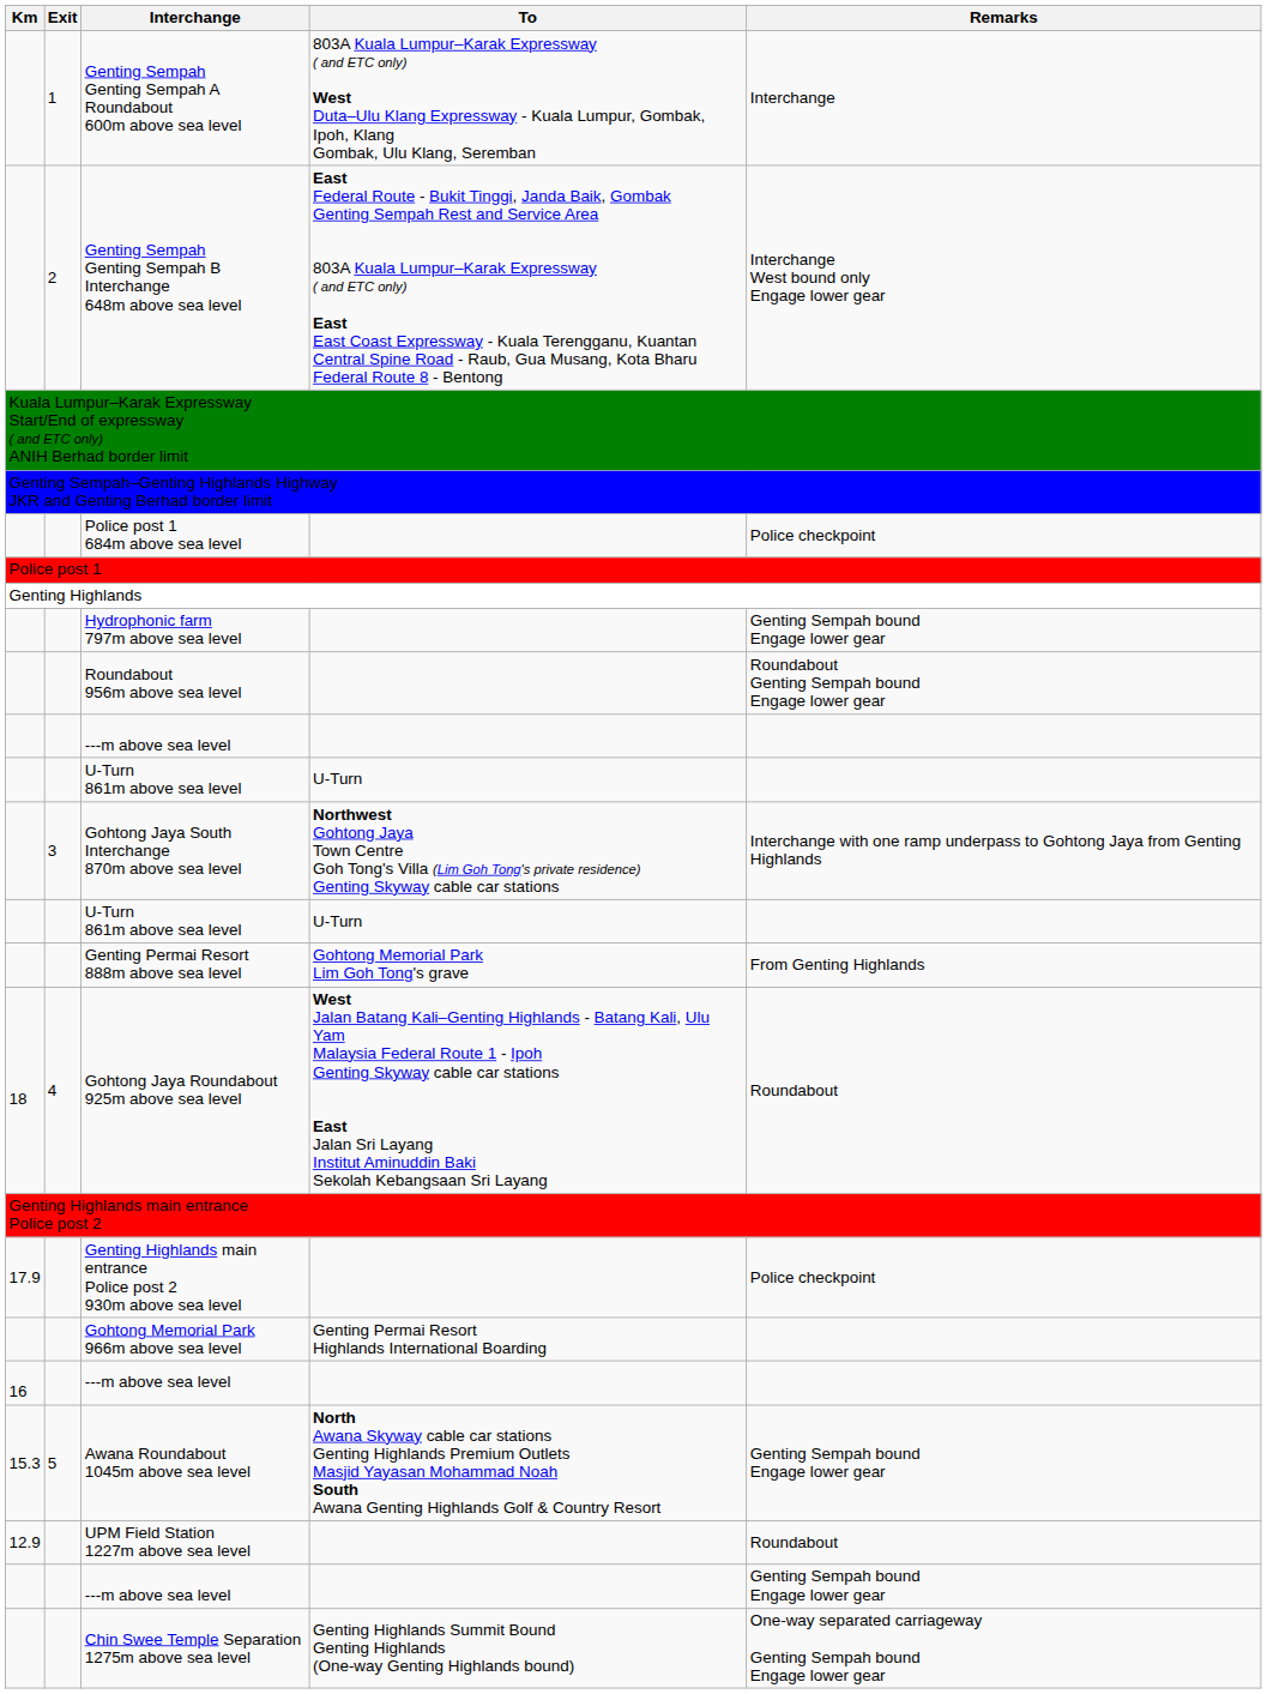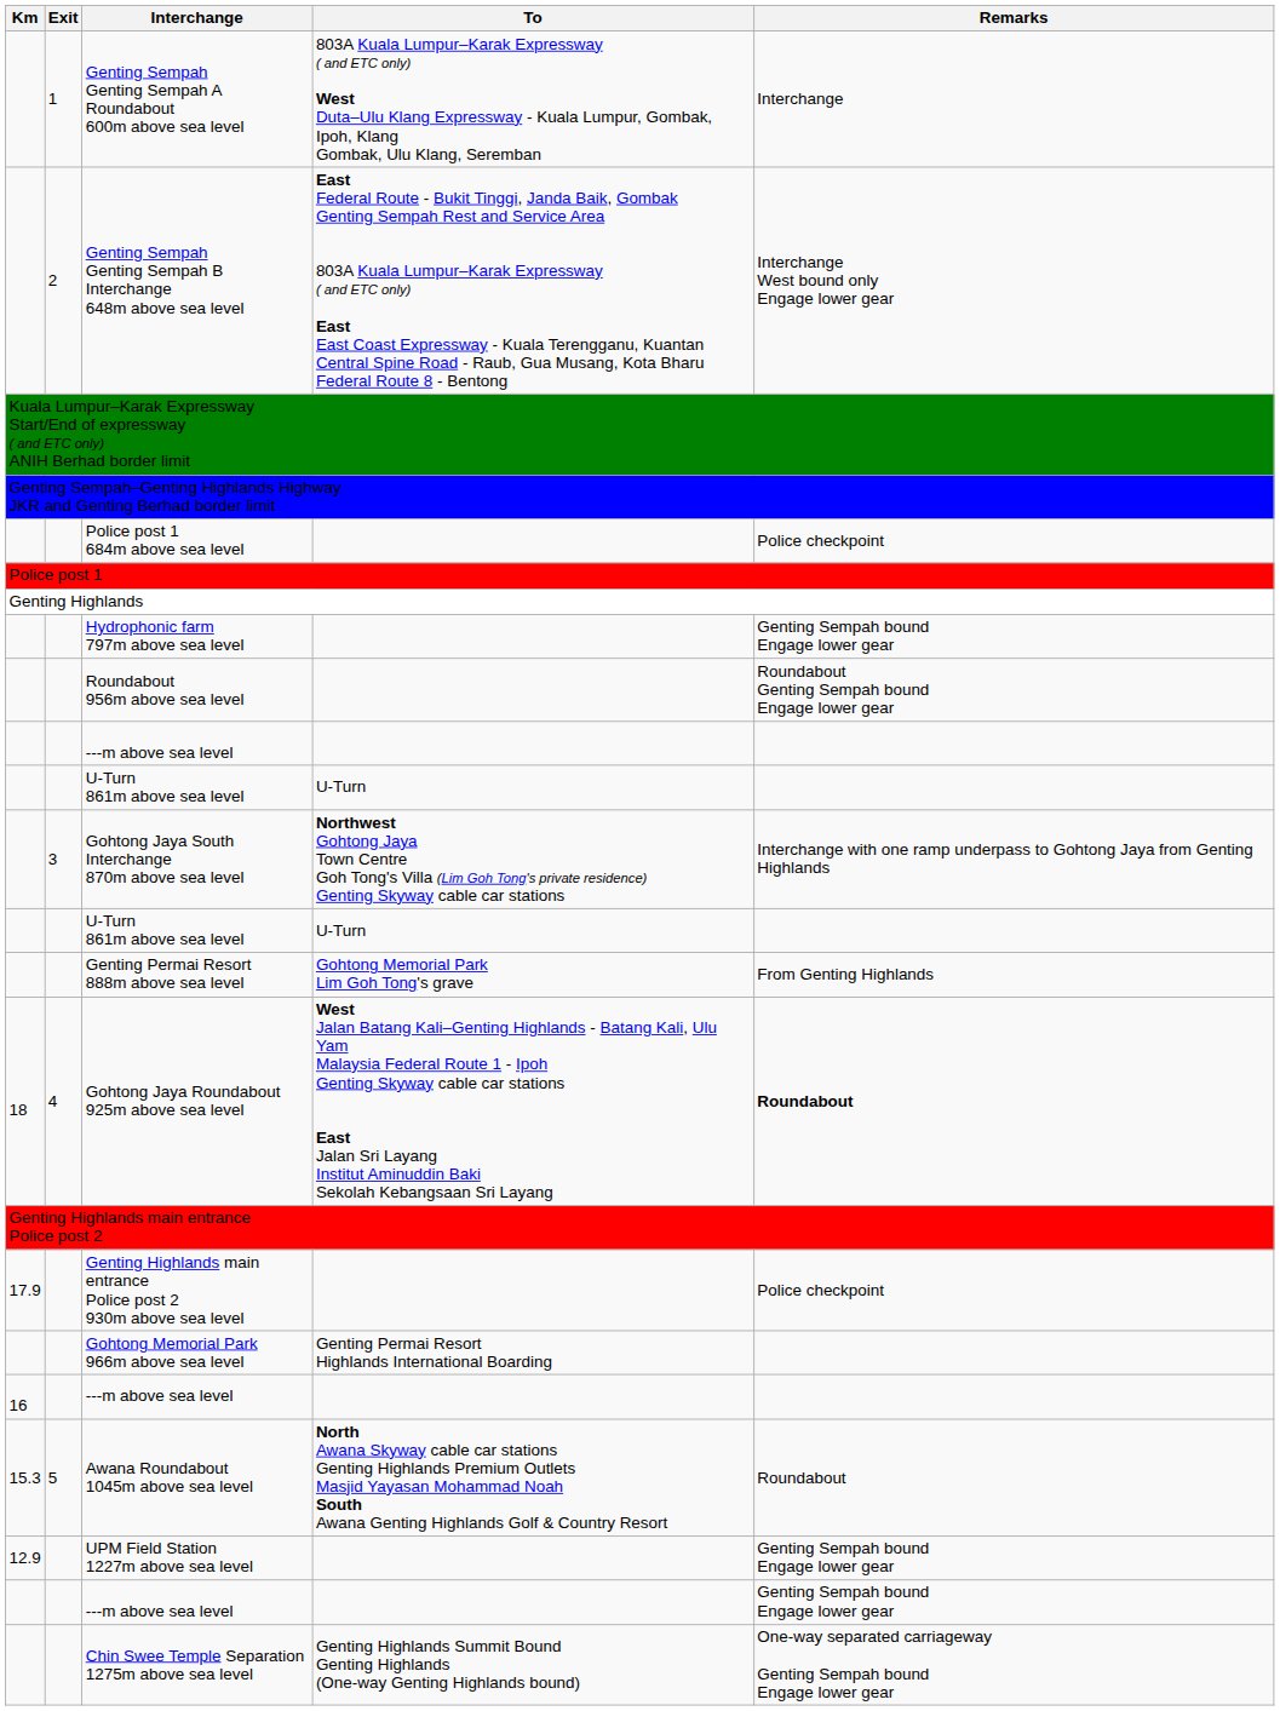 <table class="wikitable">
 <tr>
 <th>Km</th>
 <th>Exit</th>
 <th>Interchange</th>
 <th>To</th>
 <th>Remarks</th>
 </tr>
 <tr>
 <td></td>
 <td>1</td>
 <td><a href='#'>Genting Sempah</a><br>Genting Sempah A Roundabout<br>600m above sea level</td>
 <td>803A    <a href='#'>Kuala Lumpur–Karak Expressway</a><br><small><em>( and  ETC only)</em></small><br><br><strong>West</strong><br>   <a href='#'>Duta–Ulu Klang Expressway</a> - Kuala Lumpur, Gombak, Ipoh, Klang<br>   Gombak, Ulu Klang, Seremban</td>
 <td>Interchange</td>
 </tr>
 <tr>
 <td></td>
 <td>2</td>
 <td><a href='#'>Genting Sempah</a><br>Genting Sempah B Interchange<br>648m above sea level</td>
 <td><strong>East</strong><br><a href='#'>Federal Route</a>  - <a href='#'>Bukit Tinggi</a>, <a href='#'>Janda Baik</a>, <a href='#'>Gombak</a><br> <a href='#'>Genting Sempah Rest and Service Area</a><br>    <br><br>803A    <a href='#'>Kuala Lumpur–Karak Expressway</a><br><small><em>( and  ETC only)</em></small><br><br><strong>East</strong><br>  <a href='#'>East Coast Expressway</a> - Kuala Terengganu, Kuantan<br> <a href='#'>Central Spine Road</a> - Raub, Gua Musang, Kota Bharu<br> <a href='#'>Federal Route 8</a> - Bentong</td>
 <td>Interchange<br>West bound only<br>Engage lower gear</td>
 </tr>
 <tr>
 <td style="width:600px" colspan="6" style="text-align:center" bgcolor="green"><span>   Kuala Lumpur–Karak Expressway<br>Start/End of expressway<br><small><em>( and  ETC only)</em></small><br>ANIH Berhad border limit</span></td>
 </tr>
 <tr>
 <td style="width:600px" colspan="6" style="text-align:center" bgcolor="blue"><span> Genting Sempah–Genting Highlands Highway<br>JKR and Genting Berhad border limit</span></td>
 </tr>
 <tr>
 <td></td>
 <td></td>
 <td>Police post 1<br>684m above sea level</td>
 <td></td>
 <td>Police checkpoint</td>
 </tr>
 <tr>
 <td style="width:600px" colspan="6" style="text-align:center" bgcolor="red"><span>Police post 1</span></td>
 </tr>
 <tr>
 <td style="width:600px" colspan="6" style="text-align:center" bgcolor="WHITE"><span>Genting Highlands</span></td>
 </tr>
 <tr>
 <td></td>
 <td></td>
 <td><a href='#'>Hydrophonic farm</a><br>797m above sea level</td>
 <td></td>
 <td>Genting Sempah bound<br>Engage lower gear</td>
 </tr>
 <tr>
 <td></td>
 <td></td>
 <td>Roundabout<br>956m above sea level</td>
 <td></td>
 <td>Roundabout<br>Genting Sempah bound<br>Engage lower gear</td>
 </tr>
 <tr>
 <td></td>
 <td></td>
 <td> <br>---m above sea level</td>
 <td> </td>
 <td></td>
 </tr>
 <tr>
 <td></td>
 <td></td>
 <td>U-Turn<br>861m above sea level</td>
 <td>U-Turn</td>
 <td></td>
 </tr>
 <tr>
 <td></td>
 <td>3</td>
 <td>Gohtong Jaya South Interchange<br>870m above sea level</td>
 <td><strong>Northwest</strong><br><a href='#'>Gohtong Jaya</a><br>Town Centre<br>Goh Tong's Villa <em><small>(<a href='#'>Lim Goh Tong</a>'s private residence)</small></em><br><a href='#'>Genting Skyway</a> cable car stations<br></td>
 <td>Interchange with one ramp underpass to Gohtong Jaya from Genting Highlands</td>
 </tr>
 <tr>
 <td></td>
 <td></td>
 <td>U-Turn<br>861m above sea level</td>
 <td>U-Turn</td>
 <td></td>
 </tr>
 <tr>
 <td></td>
 <td></td>
 <td>Genting Permai Resort<br>888m above sea level</td>
 <td><a href='#'>Gohtong Memorial Park</a><br><a href='#'>Lim Goh Tong</a>'s grave<br></td>
 <td>From Genting Highlands</td>
 </tr>
 <tr>
 <td><br>18</td>
 <td>4</td>
 <td>Gohtong Jaya Roundabout<br>925m above sea level</td>
 <td><strong>West</strong><br> <a href='#'>Jalan Batang Kali–Genting Highlands</a> - <a href='#'>Batang Kali</a>, <a href='#'>Ulu Yam</a><br> <a href='#'>Malaysia Federal Route 1</a> - <a href='#'>Ipoh</a><br><a href='#'>Genting Skyway</a> cable car stations<br><br><br><strong>East</strong><br>Jalan Sri Layang<br><a href='#'>Institut Aminuddin Baki</a> <br>Sekolah Kebangsaan Sri Layang</td>
-<td>Roundabout</td>
+<td><strong>Roundabout</strong></td>
 </tr>
 <tr>
 <td style="width:600px" colspan="6" style="text-align:center" bgcolor="red"><span>Genting Highlands main entrance<br>Police post 2</span></td>
 </tr>
 <tr>
 <td>17.9</td>
 <td></td>
 <td><a href='#'>Genting Highlands</a> main entrance<br>Police post 2<br>930m above sea level</td>
 <td></td>
 <td>Police checkpoint</td>
 </tr>
 <tr>
 <td></td>
 <td></td>
 <td><a href='#'>Gohtong Memorial Park</a><br>966m above sea level</td>
 <td>Genting Permai Resort<br>Highlands International Boarding</td>
 <td></td>
 </tr>
 <tr>
 <td><br>16</td>
 <td></td>
 <td>---m above sea level</td>
 <td></td>
 <td></td>
 </tr>
 <tr>
 <td>15.3</td>
 <td>5</td>
 <td>Awana Roundabout<br>1045m above sea level</td>
 <td><strong>North</strong><br><a href='#'>Awana Skyway</a> cable car stations<br>Genting Highlands Premium Outlets   <br><a href='#'>Masjid Yayasan Mohammad Noah</a> <br><strong>South</strong><br>Awana Genting Highlands Golf & Country Resort</td>
-<td>Genting Sempah bound<br>Engage lower gear</td>
+<td>Roundabout</td>
 </tr>
 <tr>
 <td>12.9</td>
 <td></td>
 <td>UPM Field Station<br>1227m above sea level</td>
 <td></td>
-<td>Roundabout</td>
+<td>Genting Sempah bound<br>Engage lower gear</td>
 </tr>
 <tr>
 <td></td>
 <td></td>
 <td> <br>---m above sea level</td>
 <td></td>
 <td>Genting Sempah bound<br>Engage lower gear</td>
 </tr>
 <tr>
 <td></td>
 <td></td>
 <td><a href='#'>Chin Swee Temple</a> Separation<br>1275m above sea level</td>
 <td>Genting Highlands Summit Bound<br>Genting Highlands<br>(One-way Genting Highlands bound)</td>
 <td>One-way separated carriageway<br><br>Genting Sempah bound<br>Engage lower gear</td>
 </tr>
 </table>
